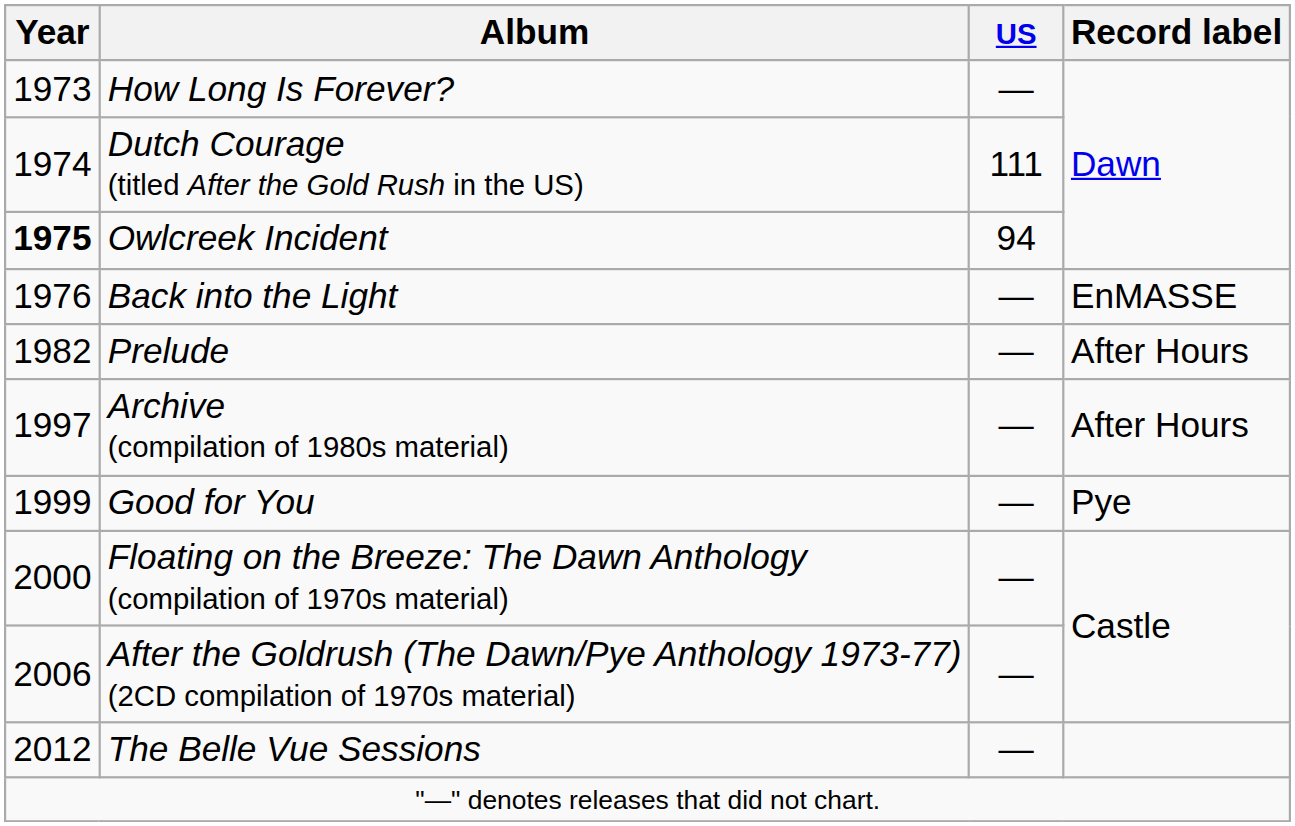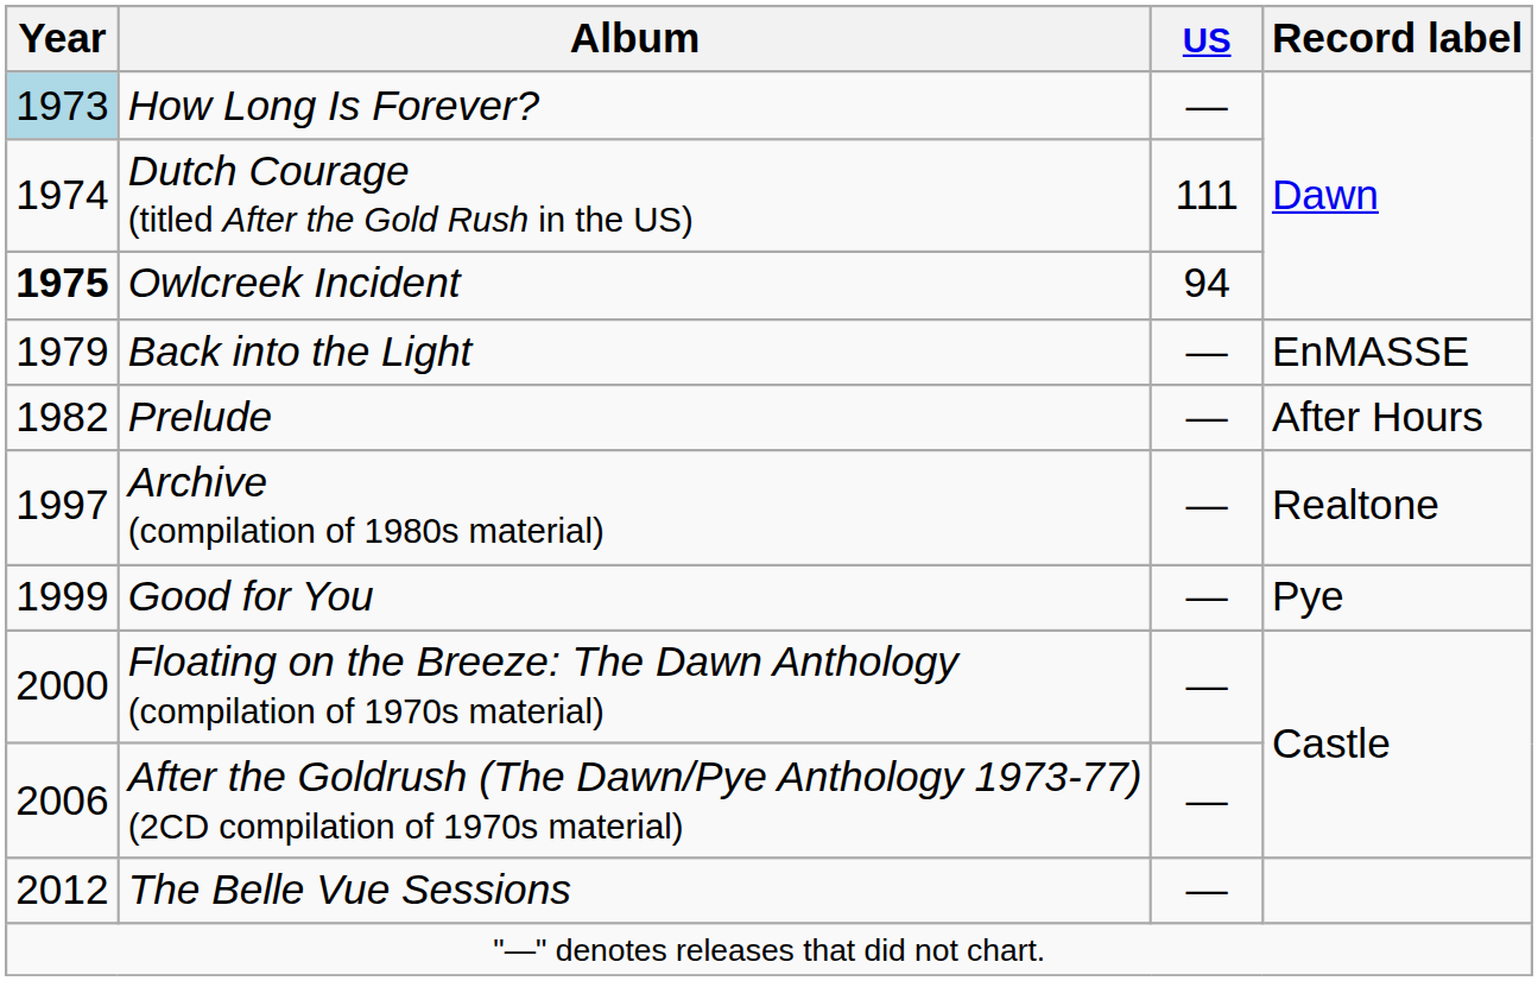 <table class="wikitable">
 <tr>
 <th>Year</th>
 <th>Album</th>
 <th style="width:35px;"><small><a href='#'>US</a></small><br></th>
 <th>Record label</th>
 </tr>
 <tr>
-<td>1973</td>
+<td style="background: lightblue;">1973</td>
 <td><em>How Long Is Forever?</em></td>
 <td align=center>—</td>
 <td rowspan="3"><a href='#'>Dawn</a></td>
 </tr>
 <tr>
 <td>1974</td>
 <td><em>Dutch Courage</em> <br><small>(titled <em>After the Gold Rush</em> in the US)</small></td>
 <td align=center>111</td>
 </tr>
 <tr>
 <td><strong>1975</strong></td>
 <td><em>Owlcreek Incident</em></td>
 <td align=center>94</td>
 </tr>
 <tr>
-<td>1976</td>
+<td>1979</td>
 <td><em>Back into the Light</em></td>
 <td align=center>—</td>
 <td>EnMASSE</td>
 </tr>
 <tr>
 <td>1982</td>
 <td><em>Prelude</em></td>
 <td align=center>—</td>
 <td>After Hours</td>
 </tr>
 <tr>
 <td>1997</td>
 <td><em>Archive</em> <br><small>(compilation of 1980s material)</small></td>
 <td align=center>—</td>
-<td>After Hours</td>
+<td>Realtone</td>
 </tr>
 <tr>
 <td>1999</td>
 <td><em>Good for You</em></td>
 <td align=center>—</td>
 <td>Pye</td>
 </tr>
 <tr>
 <td>2000</td>
 <td><em>Floating on the Breeze: The Dawn Anthology</em> <br><small>(compilation of 1970s material)</small></td>
 <td align=center>—</td>
 <td rowspan="2">Castle</td>
 </tr>
 <tr>
 <td>2006</td>
 <td><em>After the Goldrush (The Dawn/Pye Anthology 1973-77)</em> <br><small>(2CD compilation of 1970s material)</small></td>
 <td align=center>—</td>
 </tr>
 <tr>
 <td>2012</td>
 <td><em>The Belle Vue Sessions</em></td>
 <td align=center>—</td>
 <td></td>
 </tr>
 <tr>
 <td colspan="4" style="text-align:center; font-size:9pt;">"—" denotes releases that did not chart.</td>
 </tr>
 </table>
